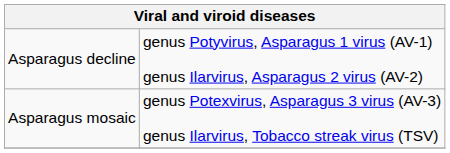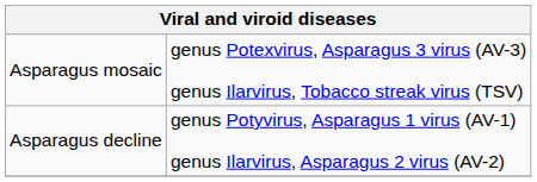 <table class="wikitable" style="clear:left">
 <tr>
 <th colspan=2><strong>Viral and viroid diseases</strong><br></th>
+</tr>
+<tr>
+<td>Asparagus mosaic</td>
+<td>genus <a href='#'>Potexvirus</a>, <a href='#'>Asparagus 3 virus</a> (AV-3) <br><br>genus <a href='#'>Ilarvirus</a>, <a href='#'>Tobacco streak virus</a> (TSV)</td>
 </tr>
 <tr>
 <td>Asparagus decline</td>
 <td>genus <a href='#'>Potyvirus</a>, <a href='#'>Asparagus 1 virus</a> (AV-1) <br><br>genus <a href='#'>Ilarvirus</a>, <a href='#'>Asparagus 2 virus</a> (AV-2)</td>
 </tr>
 <tr>
-<td>Asparagus mosaic</td>
-<td>genus <a href='#'>Potexvirus</a>, <a href='#'>Asparagus 3 virus</a> (AV-3) <br><br>genus <a href='#'>Ilarvirus</a>, <a href='#'>Tobacco streak virus</a> (TSV)</td>
-</tr>
-<tr>
 </tr>
 </table>
